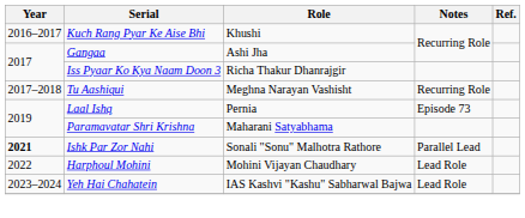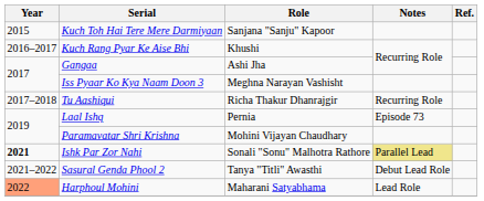 <table class="wikitable sortable">
 <tr>
 <th>Year</th>
 <th>Serial</th>
 <th>Role</th>
 <th>Notes</th>
 <th>Ref.</th>
+</tr>
+<tr>
+<td>2015</td>
+<td><em><a href='#'>Kuch Toh Hai Tere Mere Darmiyaan</a></em></td>
+<td>Sanjana "Sanju" Kapoor</td>
+<td></td>
+<td></td>
 </tr>
 <tr>
 <td>2016–2017</td>
 <td><em><a href='#'>Kuch Rang Pyar Ke Aise Bhi</a></em></td>
 <td>Khushi</td>
 <td rowspan = "2">Recurring Role</td>
 <td></td>
 </tr>
 <tr>
 <td rowspan = "2">2017</td>
 <td><em><a href='#'>Gangaa</a></em></td>
 <td>Ashi Jha</td>
 <td></td>
 </tr>
 <tr>
 <td><em><a href='#'>Iss Pyaar Ko Kya Naam Doon 3</a></em></td>
-<td>Richa Thakur Dhanrajgir</td>
+<td>Meghna Narayan Vashisht</td>
 <td></td>
 <td></td>
 </tr>
 <tr>
 <td>2017–2018</td>
 <td><em><a href='#'>Tu Aashiqui</a></em></td>
-<td>Meghna Narayan Vashisht</td>
+<td>Richa Thakur Dhanrajgir</td>
 <td>Recurring Role</td>
 <td></td>
 </tr>
 <tr>
 <td rowspan = "2">2019</td>
 <td><em><a href='#'> Laal Ishq</a></em></td>
 <td>Pernia</td>
 <td>Episode 73</td>
 <td></td>
 </tr>
 <tr>
 <td><em><a href='#'>Paramavatar Shri Krishna</a></em></td>
-<td>Maharani <a href='#'>Satyabhama</a></td>
+<td>Mohini Vijayan Chaudhary</td>
 <td></td>
 <td></td>
 </tr>
 <tr>
 <td><strong>2021</strong></td>
 <td><em><a href='#'>Ishk Par Zor Nahi</a></em></td>
 <td>Sonali "Sonu" Malhotra Rathore</td>
-<td>Parallel Lead</td>
+<td style="background: khaki;">Parallel Lead</td>
 <td></td>
 </tr>
 <tr>
-<td>2022</td>
-<td><em><a href='#'>Harphoul Mohini</a></em></td>
-<td>Mohini Vijayan Chaudhary</td>
-<td>Lead Role</td>
+<td>2021–2022</td>
+<td><em><a href='#'>Sasural Genda Phool 2</a></em></td>
+<td>Tanya "Titli" Awasthi</td>
+<td>Debut Lead Role</td>
 <td></td>
 </tr>
 <tr>
-<td>2023–2024</td>
-<td><em><a href='#'>Yeh Hai Chahatein</a></em></td>
-<td>IAS Kashvi "Kashu" Sabharwal Bajwa</td>
+<td style="background: lightsalmon;">2022</td>
+<td><em><a href='#'>Harphoul Mohini</a></em></td>
+<td>Maharani <a href='#'>Satyabhama</a></td>
 <td>Lead Role</td>
 <td></td>
 </tr>
 <tr>
 </tr>
 </table>
